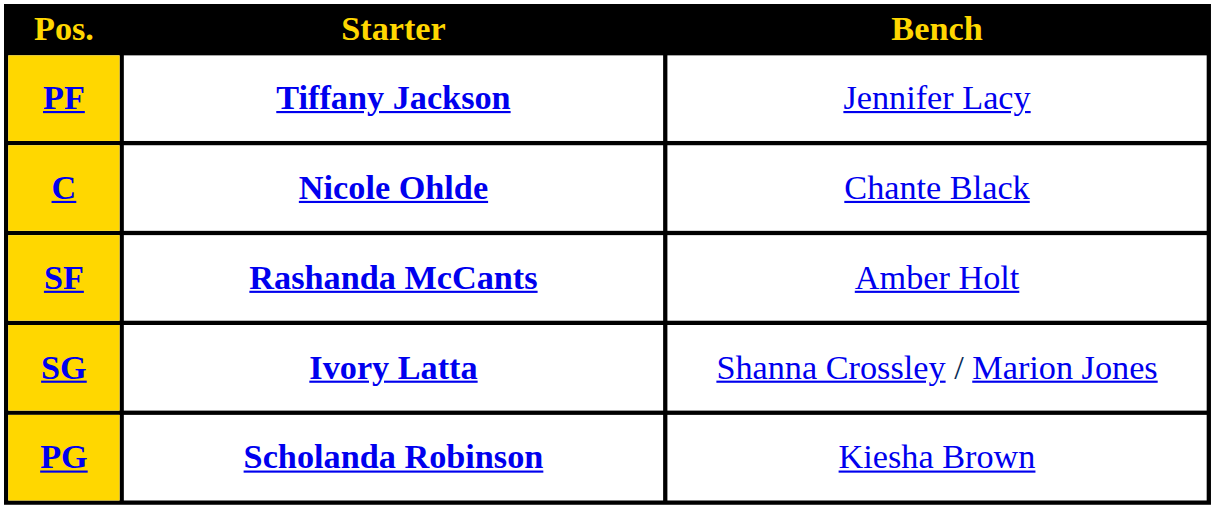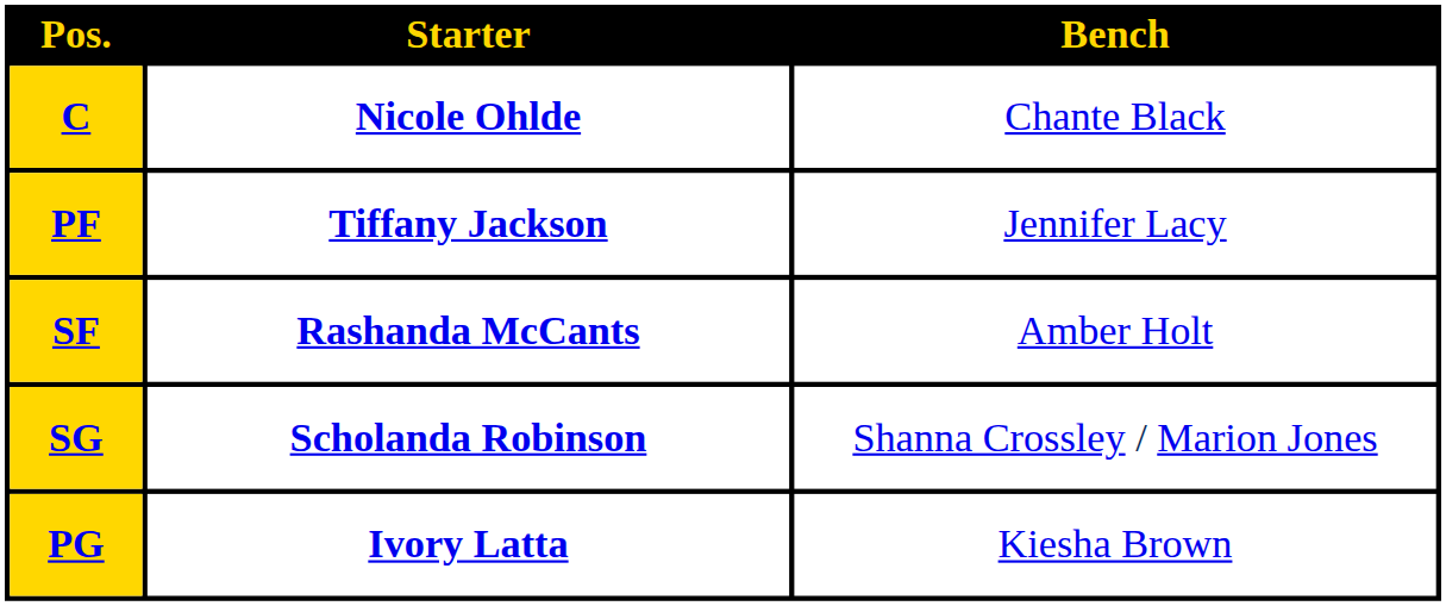 <table style="text-align: center; background:#000000; color:#ffd700">
 <tr>
 <th width="50">Pos.</th>
 <th width="250">Starter</th>
 <th width="250">Bench</th>
 </tr>
 <tr style="height:40px; background:white; color:#092C57">
+<th style="background:#ffd700"><a href='#'><span>C</span></a></th>
+<td><strong><a href='#'>Nicole Ohlde</a></strong></td>
+<td><a href='#'>Chante Black</a></td>
+</tr>
+<tr style="height:40px; background:white; color:#092C57">
 <th style="background:#ffd700"><a href='#'><span>PF</span></a></th>
 <td><strong><a href='#'>Tiffany Jackson</a></strong></td>
 <td><a href='#'>Jennifer Lacy</a></td>
-</tr>
-<tr style="height:40px; background:white; color:#092C57">
-<th style="background:#ffd700"><a href='#'><span>C</span></a></th>
-<td><strong><a href='#'>Nicole Ohlde</a></strong></td>
-<td><a href='#'>Chante Black</a></td>
 </tr>
 <tr style="height:40px; background:white; color:#092C57">
 <th style="background:#ffd700"><a href='#'><span>SF</span></a></th>
 <td><strong><a href='#'>Rashanda McCants</a></strong></td>
 <td><a href='#'>Amber Holt</a></td>
 </tr>
 <tr style="height:40px; background:white; color:#092C57">
 <th style="background:#ffd700"><a href='#'><span>SG</span></a></th>
-<td><strong><a href='#'>Ivory Latta</a></strong></td>
+<td><strong><a href='#'>Scholanda Robinson</a></strong></td>
 <td><a href='#'>Shanna Crossley</a> / <a href='#'>Marion Jones</a></td>
 </tr>
 <tr style="height:40px; background:white; color:#092C57">
 <th style="background:#ffd700"><a href='#'><span>PG</span></a></th>
-<td><strong><a href='#'>Scholanda Robinson</a></strong></td>
+<td><strong><a href='#'>Ivory Latta</a></strong></td>
 <td><a href='#'>Kiesha Brown</a></td>
 </tr>
 </table>
